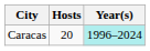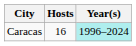 <table class="wikitable sortable" style="font-size: 95%;">
 <tr>
 <th>City</th>
 <th>Hosts</th>
 <th>Year(s)</th>
 </tr>
 <tr>
 <td>Caracas</td>
-<td align="center">20</td>
+<td align="center">16</td>
 <td style="background: paleturquoise;">1996–2024</td>
 </tr>
 </table>
